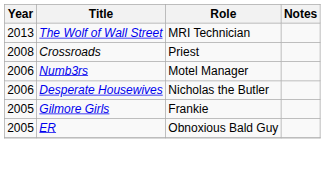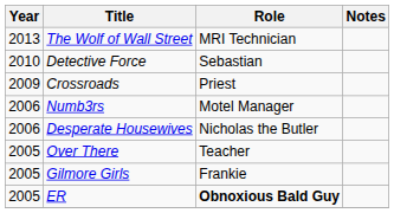 <table class="wikitable sortable">
 <tr>
 <th>Year</th>
 <th>Title</th>
 <th>Role</th>
 <th class="unsortable">Notes</th>
 </tr>
 <tr>
 <td>2013</td>
 <td><em><a href='#'>The Wolf of Wall Street</a></em></td>
 <td>MRI Technician</td>
 <td></td>
 </tr>
 <tr>
-<td>2008</td>
+<td>2010</td>
+<td><em>Detective Force</em></td>
+<td>Sebastian</td>
+<td></td>
+</tr>
+<tr>
+<td>2009</td>
 <td><em>Crossroads</em></td>
 <td>Priest</td>
 <td></td>
 </tr>
 <tr>
 <td>2006</td>
 <td><em><a href='#'>Numb3rs</a></em></td>
 <td>Motel Manager</td>
 <td></td>
 </tr>
 <tr>
 <td>2006</td>
 <td><em><a href='#'>Desperate Housewives</a></em></td>
 <td>Nicholas the Butler</td>
 <td></td>
 </tr>
 <tr>
 <td>2005</td>
+<td><em><a href='#'>Over There</a></em></td>
+<td>Teacher</td>
+<td></td>
+</tr>
+<tr>
+<td>2005</td>
 <td><em><a href='#'>Gilmore Girls</a></em></td>
 <td>Frankie</td>
 <td></td>
 </tr>
 <tr>
 <td>2005</td>
 <td><em><a href='#'>ER</a></em></td>
-<td>Obnoxious Bald Guy</td>
+<td><strong>Obnoxious Bald Guy</strong></td>
 <td></td>
 </tr>
 <tr>
 </tr>
 </table>
